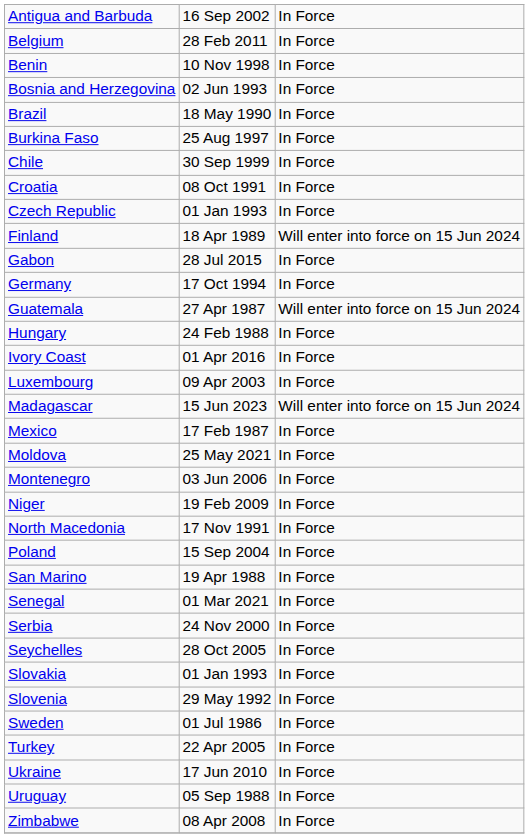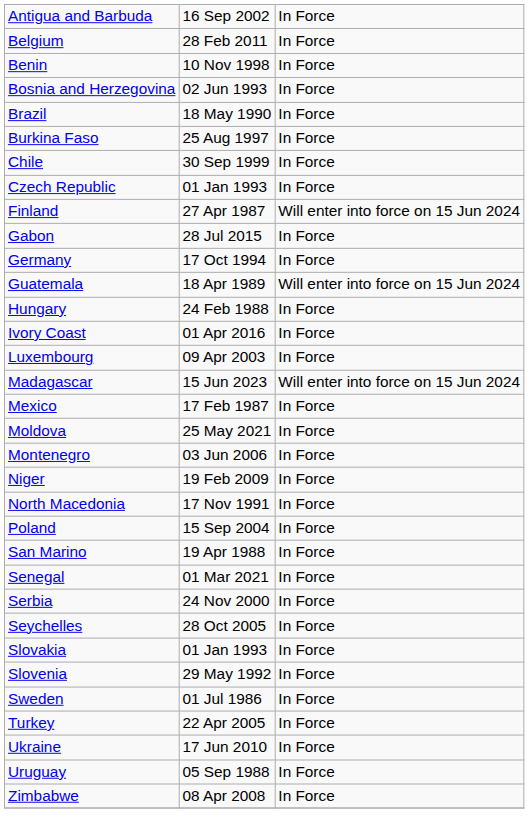 <table class="wikitable">
 <tr>
 <td><a href='#'>Antigua and Barbuda</a></td>
 <td>16 Sep 2002</td>
 <td>In Force</td>
 </tr>
 <tr>
 <td><a href='#'>Belgium</a></td>
 <td>28 Feb 2011</td>
 <td>In Force</td>
 </tr>
 <tr>
 <td><a href='#'>Benin</a></td>
 <td>10 Nov 1998</td>
 <td>In Force</td>
 </tr>
 <tr>
 <td><a href='#'>Bosnia and Herzegovina</a></td>
 <td>02 Jun 1993</td>
 <td>In Force</td>
 </tr>
 <tr>
 <td><a href='#'>Brazil</a></td>
 <td>18 May 1990</td>
 <td>In Force</td>
 </tr>
 <tr>
 <td><a href='#'>Burkina Faso</a></td>
 <td>25 Aug 1997</td>
 <td>In Force</td>
 </tr>
 <tr>
 <td><a href='#'>Chile</a></td>
 <td>30 Sep 1999</td>
 <td>In Force</td>
 </tr>
 <tr>
-<td><a href='#'>Croatia</a></td>
-<td>08 Oct 1991</td>
-<td>In Force</td>
-</tr>
-<tr>
 <td><a href='#'>Czech Republic</a></td>
 <td>01 Jan 1993</td>
 <td>In Force</td>
 </tr>
 <tr>
 <td><a href='#'>Finland</a></td>
-<td>18 Apr 1989</td>
+<td>27 Apr 1987</td>
 <td>Will enter into force on 15 Jun 2024</td>
 </tr>
 <tr>
 <td><a href='#'>Gabon</a></td>
 <td>28 Jul 2015</td>
 <td>In Force</td>
 </tr>
 <tr>
 <td><a href='#'>Germany</a></td>
 <td>17 Oct 1994</td>
 <td>In Force</td>
 </tr>
 <tr>
 <td><a href='#'>Guatemala</a></td>
-<td>27 Apr 1987</td>
+<td>18 Apr 1989</td>
 <td>Will enter into force on 15 Jun 2024</td>
 </tr>
 <tr>
 <td><a href='#'>Hungary</a></td>
 <td>24 Feb 1988</td>
 <td>In Force</td>
 </tr>
 <tr>
 <td><a href='#'>Ivory Coast</a></td>
 <td>01 Apr 2016</td>
 <td>In Force</td>
 </tr>
 <tr>
 <td><a href='#'>Luxembourg</a></td>
 <td>09 Apr 2003</td>
 <td>In Force</td>
 </tr>
 <tr>
 <td><a href='#'>Madagascar</a></td>
 <td>15 Jun 2023</td>
 <td>Will enter into force on 15 Jun 2024</td>
 </tr>
 <tr>
 <td><a href='#'>Mexico</a></td>
 <td>17 Feb 1987</td>
 <td>In Force</td>
 </tr>
 <tr>
 <td><a href='#'>Moldova</a></td>
 <td>25 May 2021</td>
 <td>In Force</td>
 </tr>
 <tr>
 <td><a href='#'>Montenegro</a></td>
 <td>03 Jun 2006</td>
 <td>In Force</td>
 </tr>
 <tr>
 <td><a href='#'>Niger</a></td>
 <td>19 Feb 2009</td>
 <td>In Force</td>
 </tr>
 <tr>
 <td><a href='#'>North Macedonia</a></td>
 <td>17 Nov 1991</td>
 <td>In Force</td>
 </tr>
 <tr>
 <td><a href='#'>Poland</a></td>
 <td>15 Sep 2004</td>
 <td>In Force</td>
 </tr>
 <tr>
 <td><a href='#'>San Marino</a></td>
 <td>19 Apr 1988</td>
 <td>In Force</td>
 </tr>
 <tr>
 <td><a href='#'>Senegal</a></td>
 <td>01 Mar 2021</td>
 <td>In Force</td>
 </tr>
 <tr>
 <td><a href='#'>Serbia</a></td>
 <td>24 Nov 2000</td>
 <td>In Force</td>
 </tr>
 <tr>
 <td><a href='#'>Seychelles</a></td>
 <td>28 Oct 2005</td>
 <td>In Force</td>
 </tr>
 <tr>
 <td><a href='#'>Slovakia</a></td>
 <td>01 Jan 1993</td>
 <td>In Force</td>
 </tr>
 <tr>
 <td><a href='#'>Slovenia</a></td>
 <td>29 May 1992</td>
 <td>In Force</td>
 </tr>
 <tr>
 <td><a href='#'>Sweden</a></td>
 <td>01 Jul 1986</td>
 <td>In Force</td>
 </tr>
 <tr>
 <td><a href='#'>Turkey</a></td>
 <td>22 Apr 2005</td>
 <td>In Force</td>
 </tr>
 <tr>
 <td><a href='#'>Ukraine</a></td>
 <td>17 Jun 2010</td>
 <td>In Force</td>
 </tr>
 <tr>
 <td><a href='#'>Uruguay</a></td>
 <td>05 Sep 1988</td>
 <td>In Force</td>
 </tr>
 <tr>
 <td><a href='#'>Zimbabwe</a></td>
 <td>08 Apr 2008</td>
 <td>In Force</td>
 </tr>
 <tr>
 </tr>
 </table>
